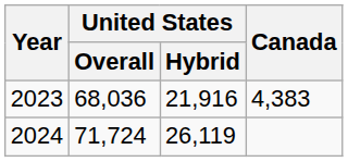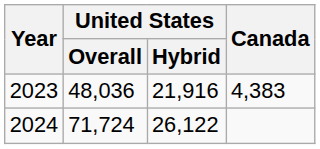 <table class="wikitable">
 <tr>
 <th rowspan="2">Year</th>
 <th colspan="2">United States</th>
 <th rowspan="2">Canada</th>
 </tr>
 <tr>
 <th>Overall</th>
 <th>Hybrid</th>
 </tr>
 <tr>
 <td>2023</td>
-<td>68,036</td>
+<td>48,036</td>
 <td>21,916</td>
 <td>4,383</td>
 </tr>
 <tr>
 <td>2024</td>
 <td>71,724</td>
-<td>26,119</td>
+<td>26,122</td>
 <td></td>
 </tr>
 </table>
